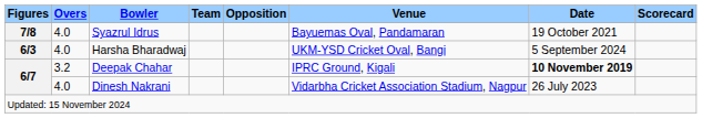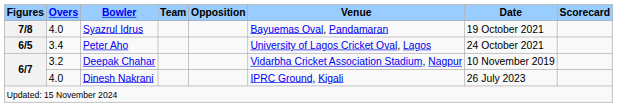 <table class="wikitable sortable defaultleft" style="font-size: 95%">
 <tr>
 <th scope="col" style="background-color:#9cf;">Figures</th>
 <th scope="col" style="background-color:#9cf;"><a href='#'>Overs</a></th>
 <th scope="col" style="background-color:#9cf;"><a href='#'>Bowler</a></th>
 <th scope="col" style="background-color:#9cf;">Team</th>
 <th scope="col" style="background-color:#9cf;">Opposition</th>
 <th scope="col" style="background-color:#9cf;">Venue</th>
 <th scope="col" style="background-color:#9cf;">Date</th>
 <th scope="col" style="background-color:#9cf;">Scorecard</th>
 </tr>
 <tr>
 <th scope="row">7/8</th>
 <td>4.0</td>
 <td><a href='#'>Syazrul Idrus</a></td>
 <td></td>
 <td></td>
 <td><a href='#'>Bayuemas Oval</a>, <a href='#'>Pandamaran</a></td>
 <td>19 October 2021</td>
 <td></td>
 </tr>
 <tr>
-<th scope="row">6/3</th>
-<td>4.0</td>
-<td>Harsha Bharadwaj</td>
+<th scope="row">6/5</th>
+<td>3.4</td>
+<td><a href='#'>Peter Aho</a></td>
 <td></td>
 <td></td>
-<td><a href='#'>UKM-YSD Cricket Oval</a>, <a href='#'>Bangi</a></td>
-<td>5 September 2024</td>
+<td><a href='#'>University of Lagos Cricket Oval</a>, <a href='#'>Lagos</a></td>
+<td>24 October 2021</td>
 <td></td>
 </tr>
 <tr>
 <th scope="row" rowspan=2>6/7</th>
 <td>3.2</td>
 <td><a href='#'>Deepak Chahar</a></td>
 <td></td>
 <td></td>
-<td><a href='#'>IPRC Ground</a>, <a href='#'>Kigali</a></td>
-<td><strong>10 November 2019</strong></td>
+<td><a href='#'>Vidarbha Cricket Association Stadium</a>, <a href='#'>Nagpur</a></td>
+<td>10 November 2019</td>
 <td></td>
 </tr>
 <tr>
 <td>4.0</td>
 <td><a href='#'>Dinesh Nakrani</a></td>
 <td></td>
 <td></td>
-<td><a href='#'>Vidarbha Cricket Association Stadium</a>, <a href='#'>Nagpur</a></td>
+<td><a href='#'>IPRC Ground</a>, <a href='#'>Kigali</a></td>
 <td>26 July 2023</td>
 <td></td>
 </tr>
 <tr class="sortbottom">
 <td scope="row" colspan=8 style="text-align:left;"><small>Updated: 15 November 2024</small></td>
 </tr>
 </table>
